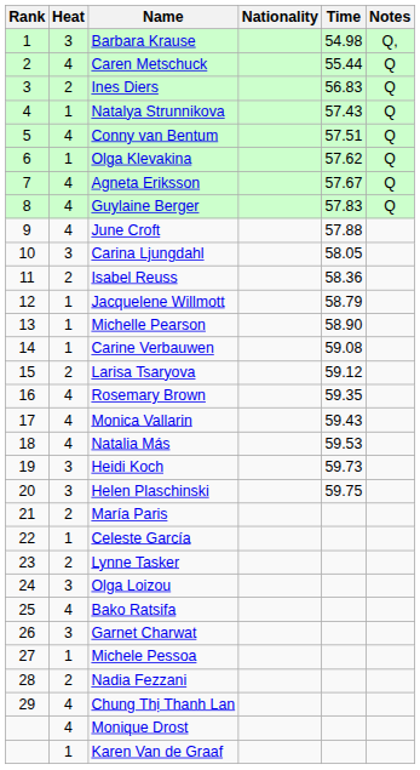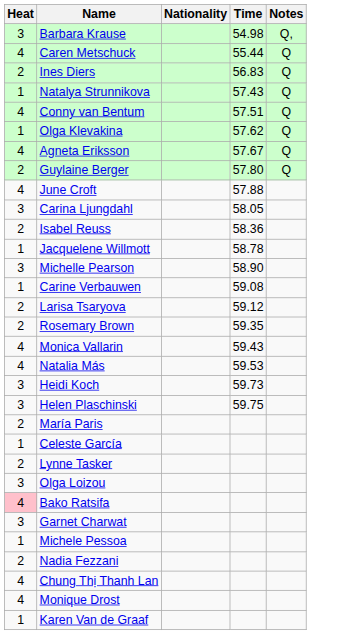 <table class="wikitable sortable" style="text-align:center">
 <tr>
-<th>Rank</th>
 <th>Heat</th>
 <th>Name</th>
 <th>Nationality</th>
 <th>Time</th>
 <th>Notes</th>
 </tr>
 <tr bgcolor=ccffcc>
-<td>1</td>
 <td>3</td>
 <td align=left><a href='#'>Barbara Krause</a></td>
 <td align=left></td>
 <td>54.98</td>
 <td>Q, </td>
 </tr>
 <tr bgcolor=ccffcc>
-<td>2</td>
 <td>4</td>
 <td align=left><a href='#'>Caren Metschuck</a></td>
 <td align=left></td>
 <td>55.44</td>
 <td>Q</td>
 </tr>
 <tr bgcolor=ccffcc>
-<td>3</td>
 <td>2</td>
 <td align=left><a href='#'>Ines Diers</a></td>
 <td align=left></td>
 <td>56.83</td>
 <td>Q</td>
 </tr>
 <tr bgcolor=ccffcc>
-<td>4</td>
 <td>1</td>
 <td align=left><a href='#'>Natalya Strunnikova</a></td>
 <td align=left></td>
 <td>57.43</td>
 <td>Q</td>
 </tr>
 <tr bgcolor=ccffcc>
-<td>5</td>
 <td>4</td>
 <td align=left><a href='#'>Conny van Bentum</a></td>
 <td align=left></td>
 <td>57.51</td>
 <td>Q</td>
 </tr>
 <tr bgcolor=ccffcc>
-<td>6</td>
 <td>1</td>
 <td align=left><a href='#'>Olga Klevakina</a></td>
 <td align=left></td>
 <td>57.62</td>
 <td>Q</td>
 </tr>
 <tr bgcolor=ccffcc>
-<td>7</td>
 <td>4</td>
 <td align=left><a href='#'>Agneta Eriksson</a></td>
 <td align=left></td>
 <td>57.67</td>
 <td>Q</td>
 </tr>
 <tr bgcolor=ccffcc>
-<td>8</td>
-<td>4</td>
+<td>2</td>
 <td align=left><a href='#'>Guylaine Berger</a></td>
 <td align=left></td>
-<td>57.83</td>
+<td>57.80</td>
 <td>Q</td>
 </tr>
 <tr>
-<td>9</td>
 <td>4</td>
 <td align=left><a href='#'>June Croft</a></td>
 <td align=left></td>
 <td>57.88</td>
 <td></td>
 </tr>
 <tr>
-<td>10</td>
 <td>3</td>
 <td align=left><a href='#'>Carina Ljungdahl</a></td>
 <td align=left></td>
 <td>58.05</td>
 <td></td>
 </tr>
 <tr>
-<td>11</td>
 <td>2</td>
 <td align=left><a href='#'>Isabel Reuss</a></td>
 <td align=left></td>
 <td>58.36</td>
 <td></td>
 </tr>
 <tr>
-<td>12</td>
 <td>1</td>
 <td align=left><a href='#'>Jacquelene Willmott</a></td>
 <td align=left></td>
-<td>58.79</td>
+<td>58.78</td>
 <td></td>
 </tr>
 <tr>
-<td>13</td>
-<td>1</td>
+<td>3</td>
 <td align=left><a href='#'>Michelle Pearson</a></td>
 <td align=left></td>
 <td>58.90</td>
 <td></td>
 </tr>
 <tr>
-<td>14</td>
 <td>1</td>
 <td align=left><a href='#'>Carine Verbauwen</a></td>
 <td align=left></td>
 <td>59.08</td>
 <td></td>
 </tr>
 <tr>
-<td>15</td>
 <td>2</td>
 <td align=left><a href='#'>Larisa Tsaryova</a></td>
 <td align=left></td>
 <td>59.12</td>
 <td></td>
 </tr>
 <tr>
-<td>16</td>
-<td>4</td>
+<td>2</td>
 <td align=left><a href='#'>Rosemary Brown</a></td>
 <td align=left></td>
 <td>59.35</td>
 <td></td>
 </tr>
 <tr>
-<td>17</td>
 <td>4</td>
 <td align=left><a href='#'>Monica Vallarin</a></td>
 <td align=left></td>
 <td>59.43</td>
 <td></td>
 </tr>
 <tr>
-<td>18</td>
 <td>4</td>
 <td align=left><a href='#'>Natalia Más</a></td>
 <td align=left></td>
 <td>59.53</td>
 <td></td>
 </tr>
 <tr>
-<td>19</td>
 <td>3</td>
 <td align=left><a href='#'>Heidi Koch</a></td>
 <td align=left></td>
 <td>59.73</td>
 <td></td>
 </tr>
 <tr>
-<td>20</td>
 <td>3</td>
 <td align=left><a href='#'>Helen Plaschinski</a></td>
 <td align=left></td>
 <td>59.75</td>
 <td></td>
 </tr>
 <tr>
-<td>21</td>
 <td>2</td>
 <td align=left><a href='#'>María Paris</a></td>
 <td align=left></td>
 <td></td>
 <td></td>
 </tr>
 <tr>
-<td>22</td>
 <td>1</td>
 <td align=left><a href='#'>Celeste García</a></td>
 <td align=left></td>
 <td></td>
 <td></td>
 </tr>
 <tr>
-<td>23</td>
 <td>2</td>
 <td align=left><a href='#'>Lynne Tasker</a></td>
 <td align=left></td>
 <td></td>
 <td></td>
 </tr>
 <tr>
-<td>24</td>
 <td>3</td>
 <td align=left><a href='#'>Olga Loizou</a></td>
 <td align=left></td>
 <td></td>
 <td></td>
 </tr>
 <tr>
-<td>25</td>
-<td>4</td>
+<td style="background: pink;">4</td>
 <td align=left><a href='#'>Bako Ratsifa</a></td>
 <td align=left></td>
 <td></td>
 <td></td>
 </tr>
 <tr>
-<td>26</td>
 <td>3</td>
 <td align=left><a href='#'>Garnet Charwat</a></td>
 <td align=left></td>
 <td></td>
 <td></td>
 </tr>
 <tr>
-<td>27</td>
 <td>1</td>
 <td align=left><a href='#'>Michele Pessoa</a></td>
 <td align=left></td>
 <td></td>
 <td></td>
 </tr>
 <tr>
-<td>28</td>
 <td>2</td>
 <td align=left><a href='#'>Nadia Fezzani</a></td>
 <td align=left></td>
 <td></td>
 <td></td>
 </tr>
 <tr>
-<td>29</td>
 <td>4</td>
 <td align=left><a href='#'>Chung Thị Thanh Lan</a></td>
 <td align=left></td>
 <td></td>
 <td></td>
 </tr>
 <tr>
-<td></td>
 <td>4</td>
 <td align=left><a href='#'>Monique Drost</a></td>
 <td align=left></td>
 <td></td>
 <td></td>
 </tr>
 <tr>
-<td></td>
 <td>1</td>
 <td align=left><a href='#'>Karen Van de Graaf</a></td>
 <td align=left></td>
 <td></td>
 <td></td>
 </tr>
 </table>
